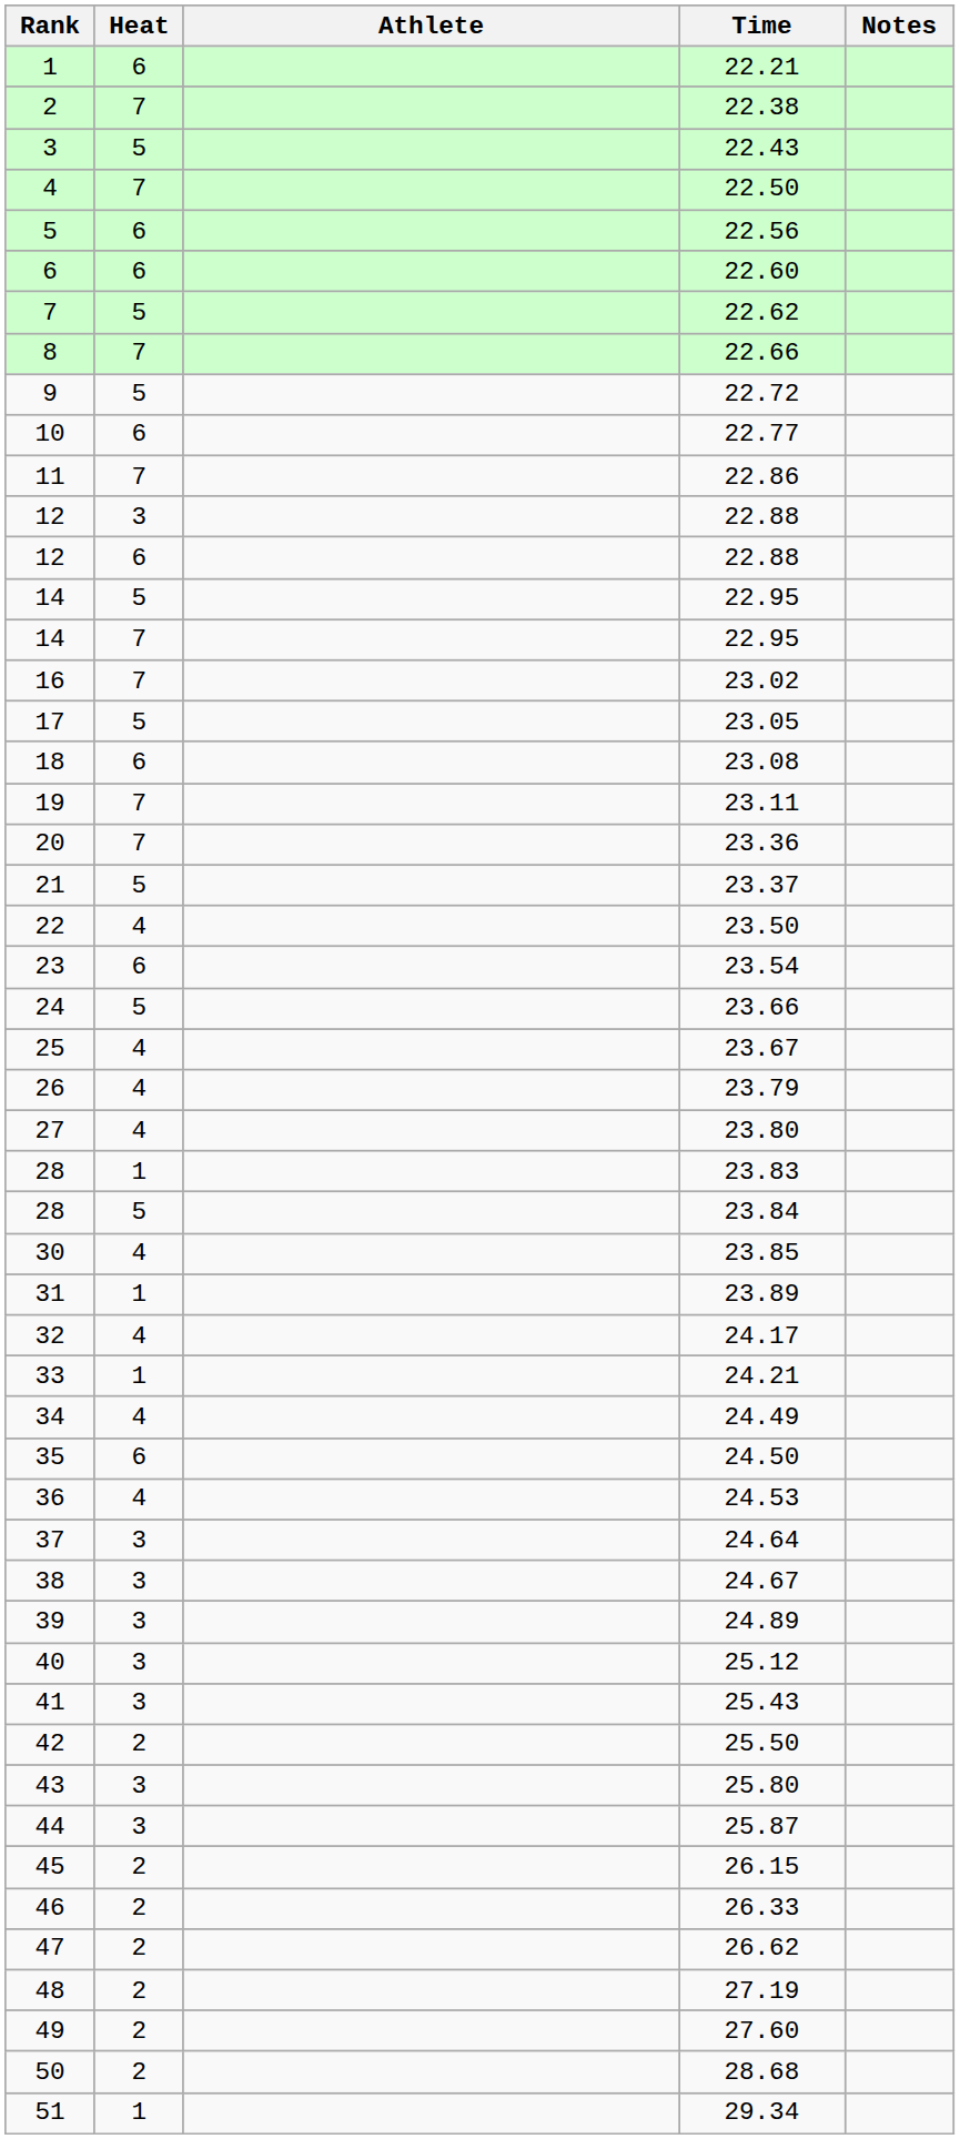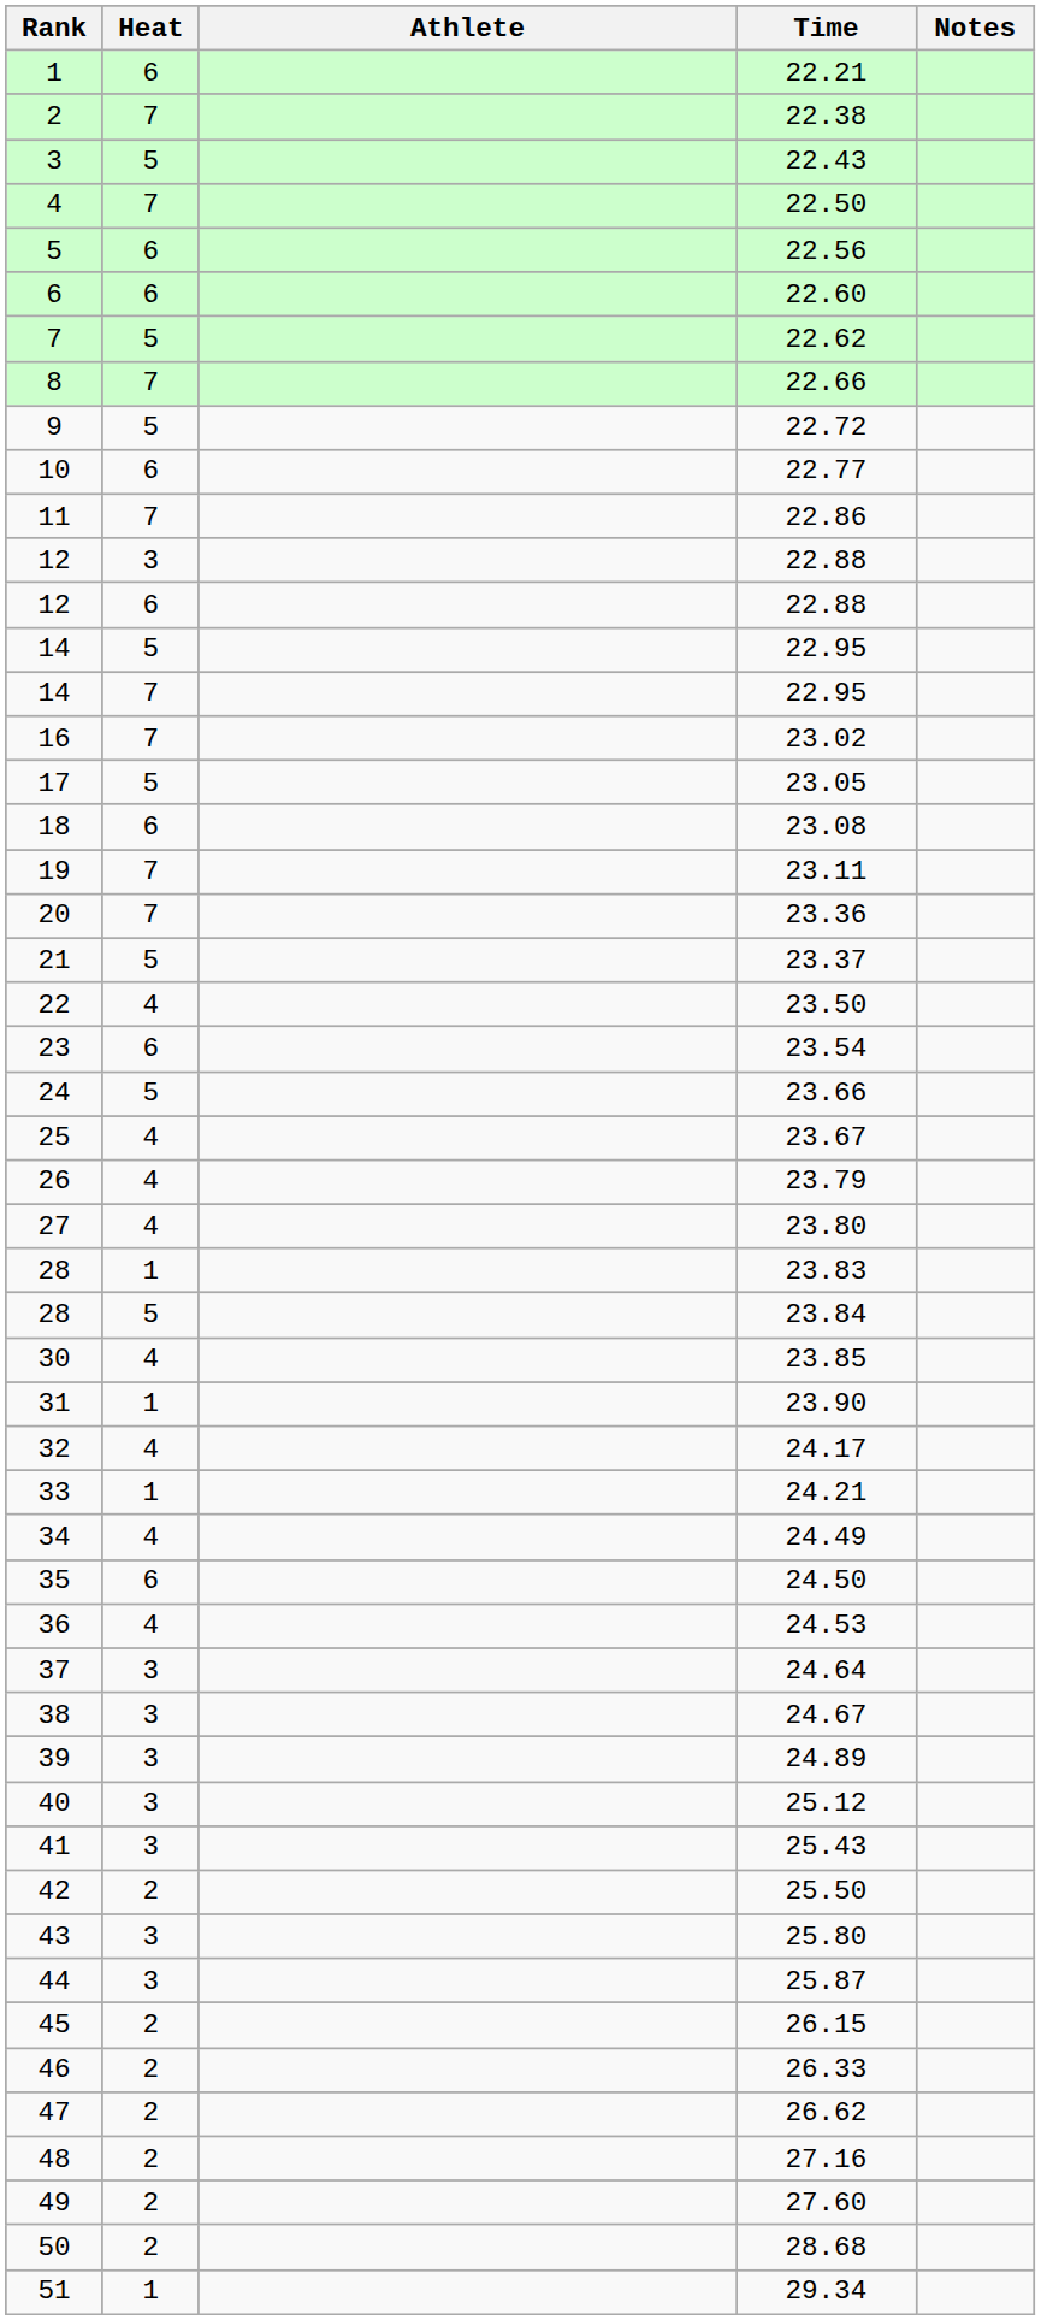 <table class="wikitable" style="text-align:center">
 <tr>
 <th width=40>Rank</th>
 <th width=40>Heat</th>
 <th width=250>Athlete</th>
 <th width=80>Time</th>
 <th width=50>Notes</th>
 </tr>
 <tr bgcolor=ccffcc>
 <td>1</td>
 <td>6</td>
 <td align=left></td>
 <td>22.21</td>
 <td></td>
 </tr>
 <tr bgcolor=ccffcc>
 <td>2</td>
 <td>7</td>
 <td align=left></td>
 <td>22.38</td>
 <td></td>
 </tr>
 <tr bgcolor=ccffcc>
 <td>3</td>
 <td>5</td>
 <td align=left></td>
 <td>22.43</td>
 <td></td>
 </tr>
 <tr bgcolor=ccffcc>
 <td>4</td>
 <td>7</td>
 <td align=left></td>
 <td>22.50</td>
 <td></td>
 </tr>
 <tr bgcolor=ccffcc>
 <td>5</td>
 <td>6</td>
 <td align=left></td>
 <td>22.56</td>
 <td></td>
 </tr>
 <tr bgcolor=ccffcc>
 <td>6</td>
 <td>6</td>
 <td align=left></td>
 <td>22.60</td>
 <td></td>
 </tr>
 <tr bgcolor=ccffcc>
 <td>7</td>
 <td>5</td>
 <td align=left></td>
 <td>22.62</td>
 <td></td>
 </tr>
 <tr bgcolor=ccffcc>
 <td>8</td>
 <td>7</td>
 <td align=left></td>
 <td>22.66</td>
 <td></td>
 </tr>
 <tr>
 <td>9</td>
 <td>5</td>
 <td align=left></td>
 <td>22.72</td>
 <td></td>
 </tr>
 <tr>
 <td>10</td>
 <td>6</td>
 <td align=left></td>
 <td>22.77</td>
 <td></td>
 </tr>
 <tr>
 <td>11</td>
 <td>7</td>
 <td align=left></td>
 <td>22.86</td>
 <td></td>
 </tr>
 <tr>
 <td>12</td>
 <td>3</td>
 <td align=left></td>
 <td>22.88</td>
 <td></td>
 </tr>
 <tr>
 <td>12</td>
 <td>6</td>
 <td align=left></td>
 <td>22.88</td>
 <td></td>
 </tr>
 <tr>
 <td>14</td>
 <td>5</td>
 <td align=left></td>
 <td>22.95</td>
 <td></td>
 </tr>
 <tr>
 <td>14</td>
 <td>7</td>
 <td align=left></td>
 <td>22.95</td>
 <td></td>
 </tr>
 <tr>
 <td>16</td>
 <td>7</td>
 <td align=left></td>
 <td>23.02</td>
 <td></td>
 </tr>
 <tr>
 <td>17</td>
 <td>5</td>
 <td align=left></td>
 <td>23.05</td>
 <td></td>
 </tr>
 <tr>
 <td>18</td>
 <td>6</td>
 <td align=left></td>
 <td>23.08</td>
 <td></td>
 </tr>
 <tr>
 <td>19</td>
 <td>7</td>
 <td align=left></td>
 <td>23.11</td>
 <td></td>
 </tr>
 <tr>
 <td>20</td>
 <td>7</td>
 <td align=left></td>
 <td>23.36</td>
 <td></td>
 </tr>
 <tr>
 <td>21</td>
 <td>5</td>
 <td align=left></td>
 <td>23.37</td>
 <td></td>
 </tr>
 <tr>
 <td>22</td>
 <td>4</td>
 <td align=left></td>
 <td>23.50</td>
 <td></td>
 </tr>
 <tr>
 <td>23</td>
 <td>6</td>
 <td align=left></td>
 <td>23.54</td>
 <td></td>
 </tr>
 <tr>
 <td>24</td>
 <td>5</td>
 <td align=left></td>
 <td>23.66</td>
 <td></td>
 </tr>
 <tr>
 <td>25</td>
 <td>4</td>
 <td align=left></td>
 <td>23.67</td>
 <td></td>
 </tr>
 <tr>
 <td>26</td>
 <td>4</td>
 <td align=left></td>
 <td>23.79</td>
 <td></td>
 </tr>
 <tr>
 <td>27</td>
 <td>4</td>
 <td align=left></td>
 <td>23.80</td>
 <td></td>
 </tr>
 <tr>
 <td>28</td>
 <td>1</td>
 <td align=left></td>
 <td>23.83</td>
 <td></td>
 </tr>
 <tr>
 <td>28</td>
 <td>5</td>
 <td align=left></td>
 <td>23.84</td>
 <td></td>
 </tr>
 <tr>
 <td>30</td>
 <td>4</td>
 <td align=left></td>
 <td>23.85</td>
 <td></td>
 </tr>
 <tr>
 <td>31</td>
 <td>1</td>
 <td align=left></td>
-<td>23.89</td>
+<td>23.90</td>
 <td></td>
 </tr>
 <tr>
 <td>32</td>
 <td>4</td>
 <td align=left></td>
 <td>24.17</td>
 <td></td>
 </tr>
 <tr>
 <td>33</td>
 <td>1</td>
 <td align=left></td>
 <td>24.21</td>
 <td></td>
 </tr>
 <tr>
 <td>34</td>
 <td>4</td>
 <td align=left></td>
 <td>24.49</td>
 <td></td>
 </tr>
 <tr>
 <td>35</td>
 <td>6</td>
 <td align=left></td>
 <td>24.50</td>
 <td></td>
 </tr>
 <tr>
 <td>36</td>
 <td>4</td>
 <td align=left></td>
 <td>24.53</td>
 <td></td>
 </tr>
 <tr>
 <td>37</td>
 <td>3</td>
 <td align=left></td>
 <td>24.64</td>
 <td></td>
 </tr>
 <tr>
 <td>38</td>
 <td>3</td>
 <td align=left></td>
 <td>24.67</td>
 <td></td>
 </tr>
 <tr>
 <td>39</td>
 <td>3</td>
 <td align=left></td>
 <td>24.89</td>
 <td></td>
 </tr>
 <tr>
 <td>40</td>
 <td>3</td>
 <td align=left></td>
 <td>25.12</td>
 <td></td>
 </tr>
 <tr>
 <td>41</td>
 <td>3</td>
 <td align=left></td>
 <td>25.43</td>
 <td></td>
 </tr>
 <tr>
 <td>42</td>
 <td>2</td>
 <td align=left></td>
 <td>25.50</td>
 <td></td>
 </tr>
 <tr>
 <td>43</td>
 <td>3</td>
 <td align=left></td>
 <td>25.80</td>
 <td></td>
 </tr>
 <tr>
 <td>44</td>
 <td>3</td>
 <td align=left></td>
 <td>25.87</td>
 <td></td>
 </tr>
 <tr>
 <td>45</td>
 <td>2</td>
 <td align=left></td>
 <td>26.15</td>
 <td></td>
 </tr>
 <tr>
 <td>46</td>
 <td>2</td>
 <td align=left></td>
 <td>26.33</td>
 <td></td>
 </tr>
 <tr>
 <td>47</td>
 <td>2</td>
 <td align=left></td>
 <td>26.62</td>
 <td></td>
 </tr>
 <tr>
 <td>48</td>
 <td>2</td>
 <td align=left></td>
-<td>27.19</td>
+<td>27.16</td>
 <td></td>
 </tr>
 <tr>
 <td>49</td>
 <td>2</td>
 <td align=left></td>
 <td>27.60</td>
 <td></td>
 </tr>
 <tr>
 <td>50</td>
 <td>2</td>
 <td align=left></td>
 <td>28.68</td>
 <td></td>
 </tr>
 <tr>
 <td>51</td>
 <td>1</td>
 <td align=left></td>
 <td>29.34</td>
 <td></td>
 </tr>
 </table>
